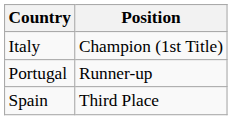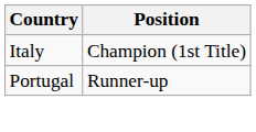 <table class="wikitable">
 <tr>
 <th>Country</th>
 <th>Position</th>
 </tr>
 <tr>
 <td>Italy</td>
 <td>Champion (1st Title)</td>
 </tr>
 <tr>
 <td>Portugal</td>
 <td>Runner-up</td>
 </tr>
-<tr>
-<td>Spain</td>
-<td>Third Place</td>
-</tr>
 </table>
